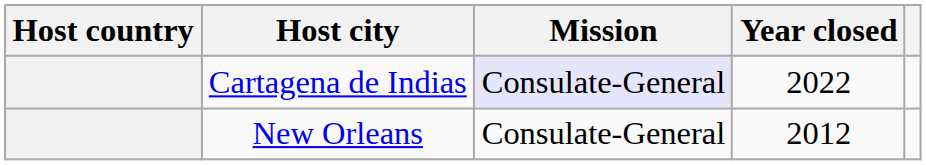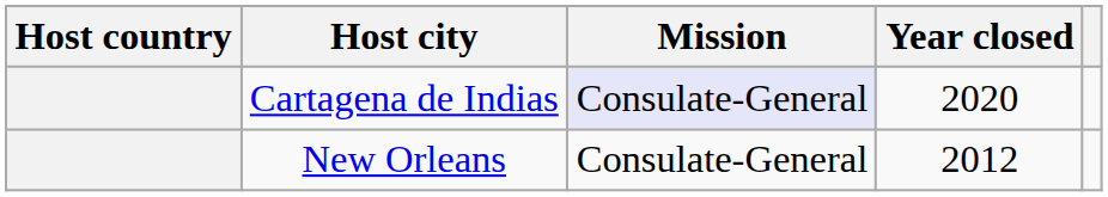 <table class="wikitable plainrowheaders" style="text-align:center;">
 <tr>
 <th scope="col">Host country</th>
 <th scope="col">Host city</th>
 <th scope="col">Mission</th>
 <th scope="col">Year closed</th>
 <th scope="col"></th>
 </tr>
 <tr>
 <th scope="row"></th>
 <td><a href='#'>Cartagena de Indias</a></td>
 <td style="background: lavender;">Consulate-General</td>
-<td>2022</td>
+<td>2020</td>
 <td></td>
 </tr>
 <tr>
 <th scope="row"></th>
 <td><a href='#'>New Orleans</a></td>
 <td>Consulate-General</td>
 <td>2012</td>
 <td></td>
 </tr>
 </table>
